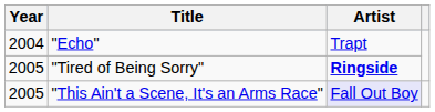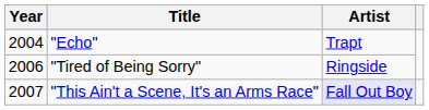 <table class="wikitable">
 <tr style="background:#b0c4de; text-align:center;">
 <th>Year</th>
 <th>Title</th>
 <th>Artist</th>
 <th></th>
 </tr>
 <tr>
 <td>2004</td>
 <td>"<a href='#'>Echo</a>"</td>
 <td><a href='#'>Trapt</a></td>
 <td style="text-align:center;" rowspan="2"></td>
 </tr>
 <tr>
-<td>2005</td>
+<td>2006</td>
 <td>"Tired of Being Sorry"</td>
-<td><strong><a href='#'>Ringside</a></strong></td>
+<td><a href='#'>Ringside</a></td>
 </tr>
 <tr>
-<td>2005</td>
+<td>2007</td>
 <td>"<a href='#'>This Ain't a Scene, It's an Arms Race</a>"</td>
 <td style="background: lavender;"><a href='#'>Fall Out Boy</a></td>
 <td style="text-align:center;"></td>
 </tr>
 </table>
